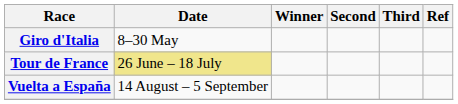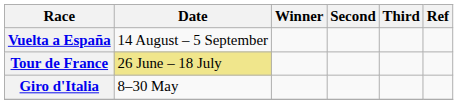 <table class="wikitable plainrowheaders">
 <tr>
 <th>Race</th>
 <th>Date</th>
 <th>Winner</th>
 <th>Second</th>
 <th>Third</th>
 <th>Ref</th>
 </tr>
 <tr>
-<th scope=row> <a href='#'>Giro d'Italia</a></th>
-<td>8–30 May</td>
+<th scope=row> <a href='#'>Vuelta a España</a></th>
+<td>14 August – 5 September</td>
 <td></td>
 <td></td>
 <td></td>
 <td align=center></td>
 </tr>
 <tr>
 <th scope=row> <a href='#'>Tour de France</a></th>
 <td style="background: khaki;">26 June – 18 July</td>
 <td></td>
 <td></td>
 <td></td>
 <td align=center></td>
 </tr>
 <tr>
-<th scope=row> <a href='#'>Vuelta a España</a></th>
-<td>14 August – 5 September</td>
+<th scope=row> <a href='#'>Giro d'Italia</a></th>
+<td>8–30 May</td>
 <td></td>
 <td></td>
 <td></td>
 <td align=center></td>
 </tr>
 <tr>
 </tr>
 </table>
